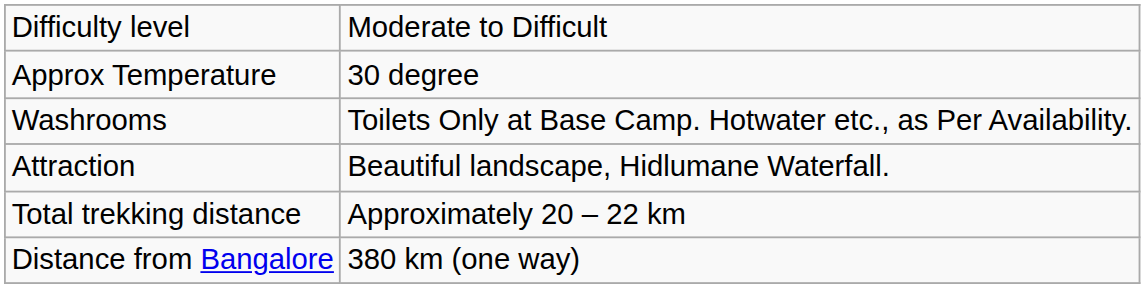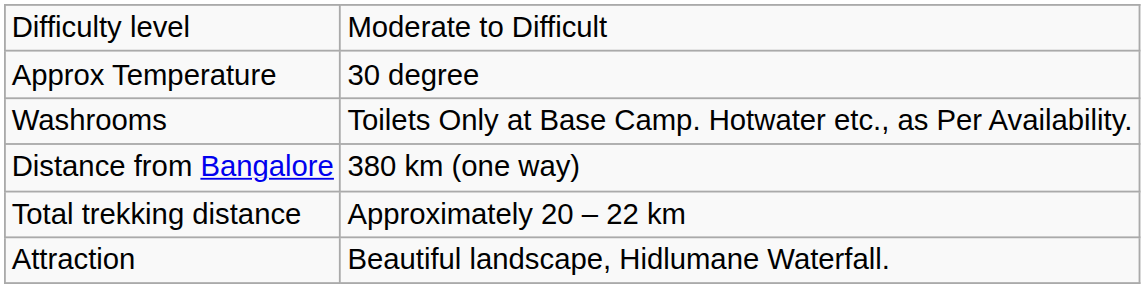 <table class="wikitable">
 <tr>
 <td>Difficulty level</td>
 <td>Moderate to Difficult</td>
 </tr>
 <tr>
 <td>Approx Temperature</td>
 <td>30 degree</td>
 </tr>
 <tr>
 <td>Washrooms</td>
 <td>Toilets Only at Base Camp. Hotwater etc., as Per Availability.</td>
 </tr>
 <tr>
-<td>Attraction</td>
-<td>Beautiful landscape, Hidlumane Waterfall.</td>
+<td>Distance from <a href='#'>Bangalore</a></td>
+<td>380 km (one way)</td>
 </tr>
 <tr>
 <td>Total trekking distance</td>
 <td>Approximately 20 – 22 km</td>
 </tr>
 <tr>
-<td>Distance from <a href='#'>Bangalore</a></td>
-<td>380 km (one way)</td>
+<td>Attraction</td>
+<td>Beautiful landscape, Hidlumane Waterfall.</td>
 </tr>
 </table>
